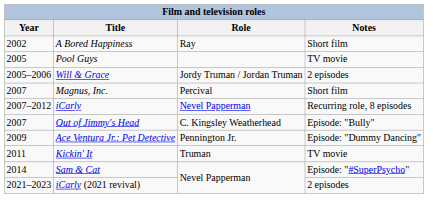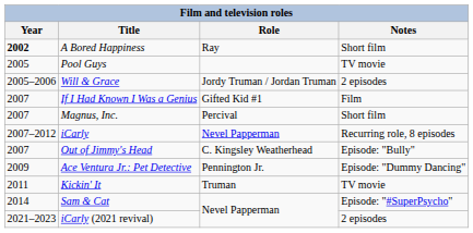 <table class="wikitable">
 <tr>
 <th colspan=4 style="background:#B0C4DE;">Film and television roles</th>
 </tr>
 <tr>
 <th>Year</th>
 <th>Title</th>
 <th>Role</th>
 <th>Notes</th>
 </tr>
 <tr>
-<td>2002</td>
+<td><strong>2002</strong></td>
 <td><em>A Bored Happiness</em></td>
 <td>Ray</td>
 <td>Short film</td>
 </tr>
 <tr>
 <td>2005</td>
 <td><em>Pool Guys</em></td>
 <td></td>
 <td>TV movie</td>
 </tr>
 <tr>
 <td>2005–2006</td>
 <td><em><a href='#'>Will & Grace</a></em></td>
 <td>Jordy Truman / Jordan Truman</td>
 <td>2 episodes</td>
+</tr>
+<tr>
+<td>2007</td>
+<td><em><a href='#'>If I Had Known I Was a Genius</a></em></td>
+<td>Gifted Kid #1</td>
+<td>Film</td>
 </tr>
 <tr>
 <td>2007</td>
 <td><em>Magnus, Inc.</em></td>
 <td>Percival</td>
 <td>Short film</td>
 </tr>
 <tr>
 <td>2007–2012</td>
 <td><em><a href='#'>iCarly</a></em></td>
 <td><a href='#'>Nevel Papperman</a></td>
 <td>Recurring role, 8 episodes</td>
 </tr>
 <tr>
 <td>2007</td>
 <td><em><a href='#'>Out of Jimmy's Head</a></em></td>
 <td>C. Kingsley Weatherhead</td>
 <td>Episode: "Bully"</td>
 </tr>
 <tr>
 <td>2009</td>
 <td><em><a href='#'>Ace Ventura Jr.: Pet Detective</a></em></td>
 <td>Pennington Jr.</td>
 <td>Episode: "Dummy Dancing"</td>
 </tr>
 <tr>
 <td>2011</td>
 <td><em><a href='#'>Kickin' It</a></em></td>
 <td>Truman</td>
 <td>TV movie</td>
 </tr>
 <tr>
 <td>2014</td>
 <td><em><a href='#'>Sam & Cat</a></em></td>
 <td rowspan=2>Nevel Papperman</td>
 <td>Episode: "<a href='#'>#SuperPsycho</a>"</td>
 </tr>
 <tr>
 <td>2021–2023</td>
 <td><em><a href='#'>iCarly</a></em> (2021 revival)</td>
 <td>2 episodes</td>
 </tr>
 </table>
